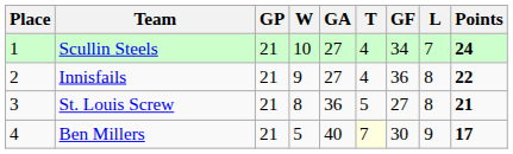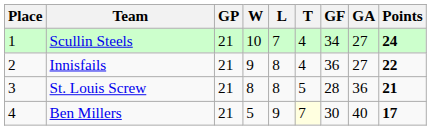 <table class="wikitable">
 <tr>
 <th>Place</th>
 <th width="170">Team</th>
 <th width="20">GP</th>
 <th width="20">W</th>
-<th width="20">GA</th>
+<th width="20">L</th>
 <th width="20">T</th>
 <th width="20">GF</th>
-<th width="20">L</th>
+<th width="20">GA</th>
 <th>Points</th>
 </tr>
 <tr bgcolor=#ccffcc>
 <td>1</td>
 <td><a href='#'>Scullin Steels</a></td>
 <td>21</td>
 <td>10</td>
-<td>27</td>
+<td>7</td>
 <td>4</td>
 <td>34</td>
-<td>7</td>
+<td>27</td>
 <td><strong>24</strong></td>
 </tr>
 <tr>
 <td>2</td>
 <td><a href='#'>Innisfails</a></td>
 <td>21</td>
 <td>9</td>
-<td>27</td>
+<td>8</td>
 <td>4</td>
 <td>36</td>
-<td>8</td>
+<td>27</td>
 <td><strong>22</strong></td>
 </tr>
 <tr>
 <td>3</td>
 <td><a href='#'>St. Louis Screw</a></td>
 <td>21</td>
 <td>8</td>
+<td>8</td>
+<td>5</td>
+<td>28</td>
 <td>36</td>
-<td>5</td>
-<td>27</td>
-<td>8</td>
 <td><strong>21</strong></td>
 </tr>
 <tr>
 <td>4</td>
 <td><a href='#'>Ben Millers</a></td>
 <td>21</td>
 <td>5</td>
-<td>40</td>
+<td>9</td>
 <td style="background: lightyellow;">7</td>
 <td>30</td>
-<td>9</td>
+<td>40</td>
 <td><strong>17</strong></td>
 </tr>
 </table>
